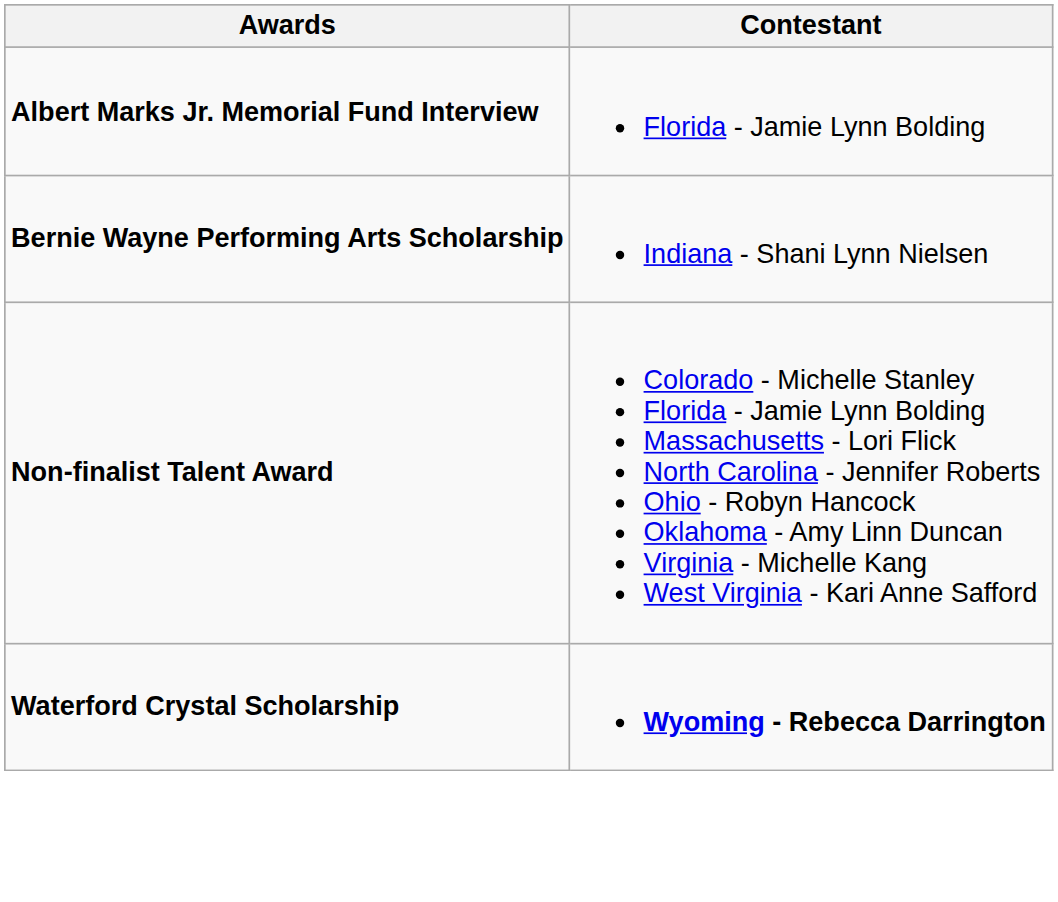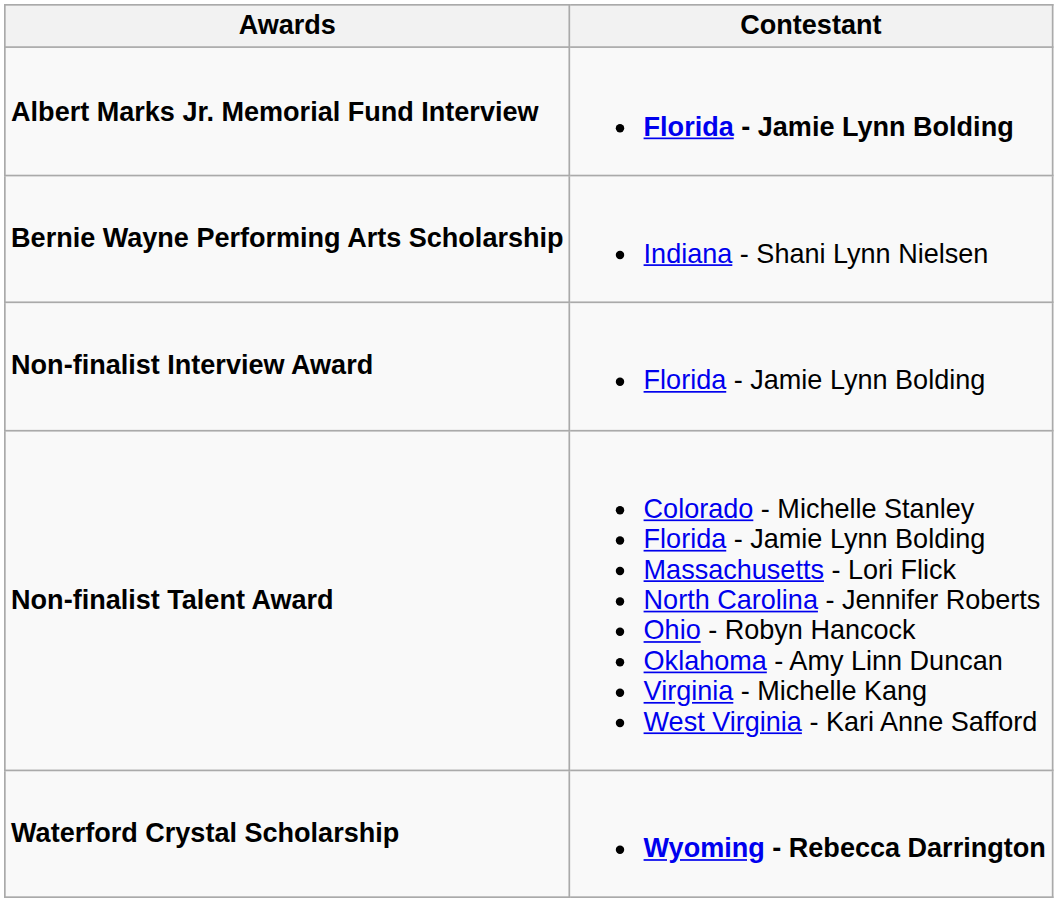 <table class="wikitable">
 <tr>
 <th>Awards</th>
 <th>Contestant</th>
 </tr>
 <tr>
 <td><strong>Albert Marks Jr. Memorial Fund Interview</strong></td>
-<td><br><ul><li> <a href='#'>Florida</a> - Jamie Lynn Bolding</li></ul></td>
+<td><strong><br><ul><li> <a href='#'>Florida</a> - Jamie Lynn Bolding</li></ul></strong></td>
 </tr>
 <tr>
 <td><strong>Bernie Wayne Performing Arts Scholarship</strong></td>
 <td><br><ul><li> <a href='#'>Indiana</a> - Shani Lynn Nielsen</li></ul></td>
+</tr>
+<tr>
+<td><strong>Non-finalist Interview Award</strong></td>
+<td><br><ul><li> <a href='#'>Florida</a> - Jamie Lynn Bolding</li></ul></td>
 </tr>
 <tr>
 <td><strong>Non-finalist Talent Award</strong></td>
 <td><br><ul><li> <a href='#'>Colorado</a> - Michelle Stanley</li><li> <a href='#'>Florida</a> - Jamie Lynn Bolding</li><li> <a href='#'>Massachusetts</a> - Lori Flick</li><li> <a href='#'>North Carolina</a> - Jennifer Roberts</li><li> <a href='#'>Ohio</a> - Robyn Hancock</li><li> <a href='#'>Oklahoma</a> - Amy Linn Duncan</li><li> <a href='#'>Virginia</a> - Michelle Kang</li><li> <a href='#'>West Virginia</a> - Kari Anne Safford</li></ul></td>
 </tr>
 <tr>
 <td><strong>Waterford Crystal Scholarship</strong></td>
 <td><strong><br><ul><li> <a href='#'>Wyoming</a> - Rebecca Darrington</li></ul></strong></td>
 </tr>
 </table>
